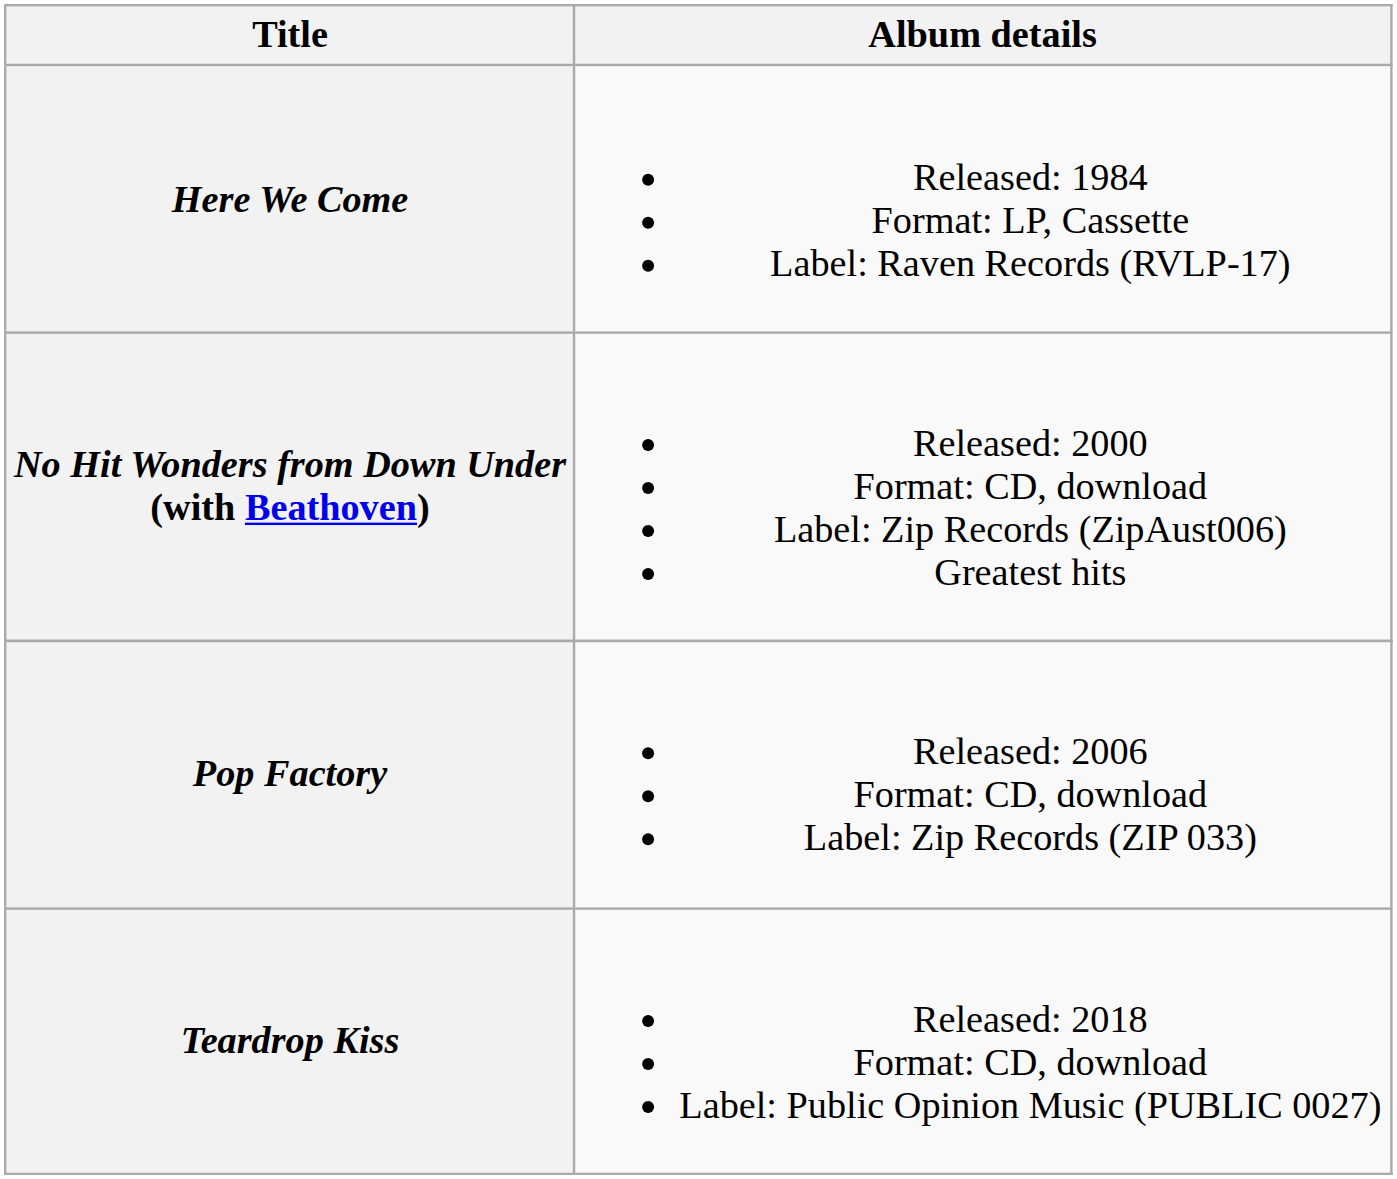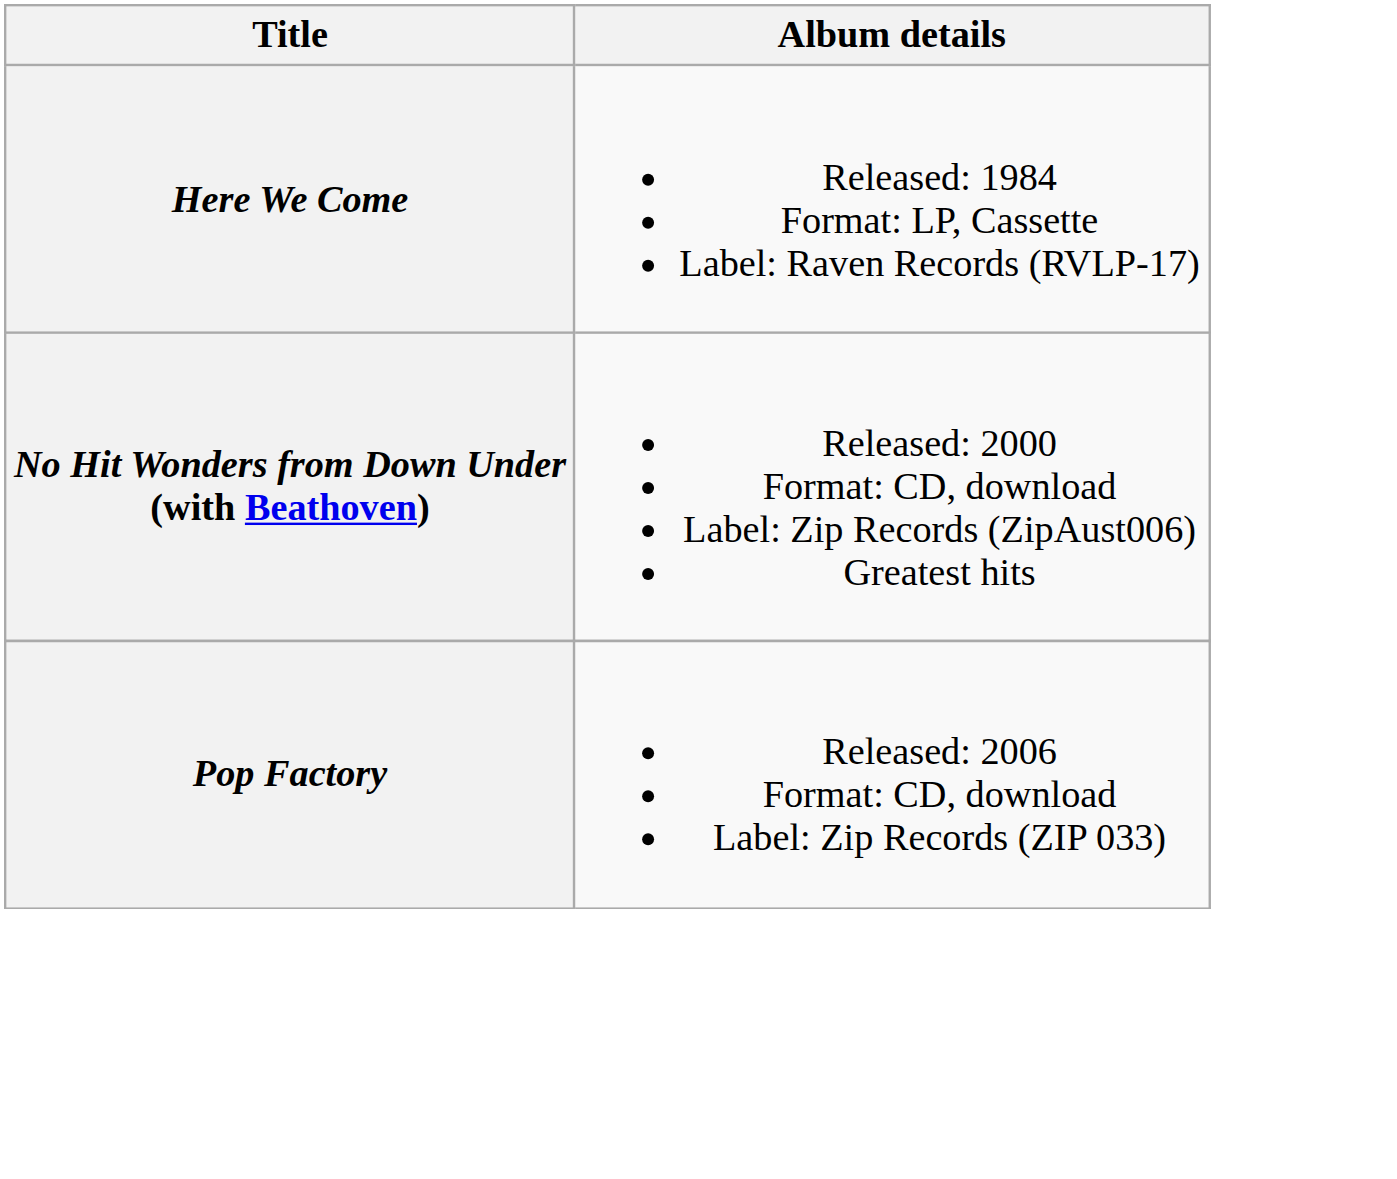 <table class="wikitable plainrowheaders" style="text-align:center;" border="1">
 <tr>
 <th>Title</th>
 <th>Album details</th>
 </tr>
 <tr>
 <th scope="row"><em>Here We Come</em></th>
 <td><br><ul><li>Released: 1984</li><li>Format: LP, Cassette</li><li>Label: Raven Records (RVLP-17)</li></ul></td>
 </tr>
 <tr>
 <th scope="row"><em>No Hit Wonders from Down Under</em> <br> (with <a href='#'>Beathoven</a>)</th>
 <td><br><ul><li>Released: 2000</li><li>Format: CD, download</li><li>Label: Zip Records (ZipAust006)</li><li>Greatest hits</li></ul></td>
 </tr>
 <tr>
 </tr>
 <tr>
 <th scope="row"><em>Pop Factory</em></th>
 <td><br><ul><li>Released: 2006</li><li>Format: CD, download</li><li>Label: Zip Records (ZIP 033)</li></ul></td>
 </tr>
-<tr>
-<th scope="row"><em>Teardrop Kiss</em></th>
-<td><br><ul><li>Released: 2018</li><li>Format: CD, download</li><li>Label: Public Opinion Music (PUBLIC 0027)</li></ul></td>
-</tr>
 </table>
